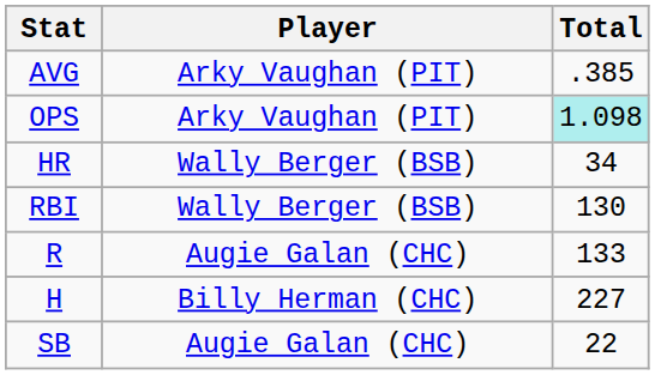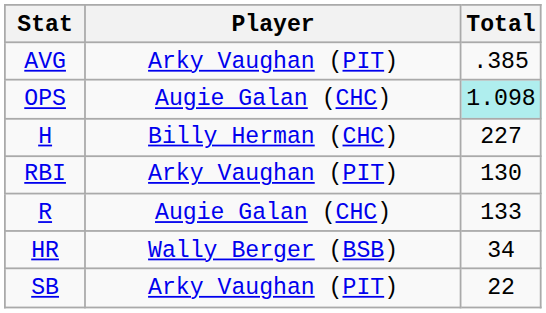 <table class="wikitable" style="text-align:center;">
 <tr>
 <th style="width:15%;">Stat</th>
 <th>Player</th>
 <th style="width:15%;">Total</th>
 </tr>
 <tr>
 <td><a href='#'>AVG</a></td>
 <td><a href='#'>Arky Vaughan</a> (<a href='#'>PIT</a>)</td>
 <td>.385</td>
 </tr>
 <tr>
 <td><a href='#'>OPS</a></td>
-<td><a href='#'>Arky Vaughan</a> (<a href='#'>PIT</a>)</td>
+<td><a href='#'>Augie Galan</a> (<a href='#'>CHC</a>)</td>
 <td style="background: paleturquoise;">1.098</td>
 </tr>
 <tr>
-<td><a href='#'>HR</a></td>
-<td><a href='#'>Wally Berger</a> (<a href='#'>BSB</a>)</td>
-<td>34</td>
+<td><a href='#'>H</a></td>
+<td><a href='#'>Billy Herman</a> (<a href='#'>CHC</a>)</td>
+<td>227</td>
 </tr>
 <tr>
 <td><a href='#'>RBI</a></td>
-<td><a href='#'>Wally Berger</a> (<a href='#'>BSB</a>)</td>
+<td><a href='#'>Arky Vaughan</a> (<a href='#'>PIT</a>)</td>
 <td>130</td>
 </tr>
 <tr>
 <td><a href='#'>R</a></td>
 <td><a href='#'>Augie Galan</a> (<a href='#'>CHC</a>)</td>
 <td>133</td>
 </tr>
 <tr>
-<td><a href='#'>H</a></td>
-<td><a href='#'>Billy Herman</a> (<a href='#'>CHC</a>)</td>
-<td>227</td>
+<td><a href='#'>HR</a></td>
+<td><a href='#'>Wally Berger</a> (<a href='#'>BSB</a>)</td>
+<td>34</td>
 </tr>
 <tr>
 <td><a href='#'>SB</a></td>
-<td><a href='#'>Augie Galan</a> (<a href='#'>CHC</a>)</td>
+<td><a href='#'>Arky Vaughan</a> (<a href='#'>PIT</a>)</td>
 <td>22</td>
 </tr>
 </table>
